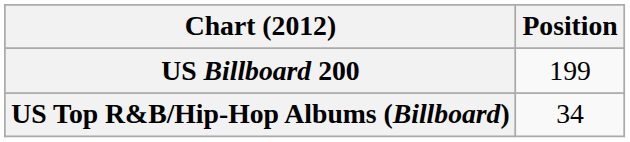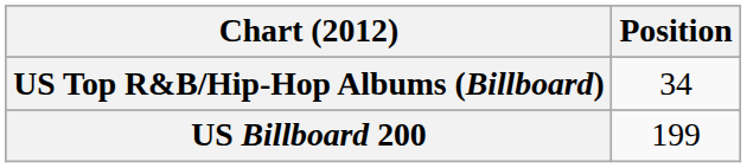 <table class="wikitable sortable plainrowheaders" style="text-align:center">
 <tr>
 <th scope="col">Chart (2012)</th>
 <th scope="col">Position</th>
 </tr>
 <tr>
+<th scope="row">US Top R&B/Hip-Hop Albums (<em>Billboard</em>)</th>
+<td>34</td>
+</tr>
+<tr>
 <th scope="row">US <em>Billboard</em> 200</th>
 <td>199</td>
 </tr>
-<tr>
-<th scope="row">US Top R&B/Hip-Hop Albums (<em>Billboard</em>)</th>
-<td>34</td>
-</tr>
 </table>
